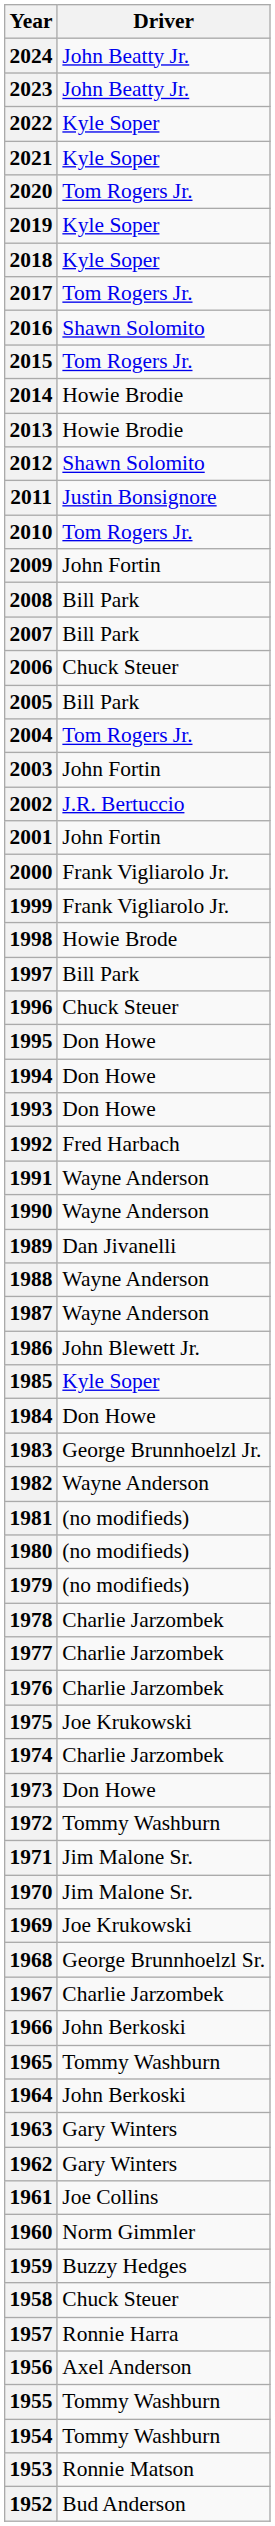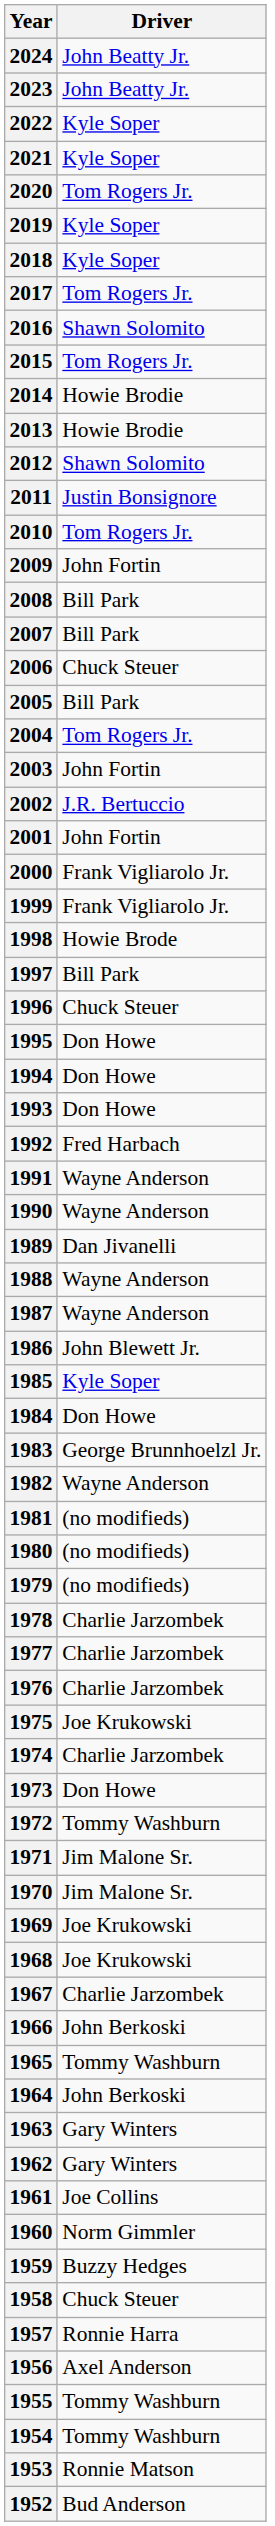 <table class="wikitable">
 <tr>
 <th>Year</th>
 <th>Driver</th>
 </tr>
 <tr>
 <th>2024</th>
 <td><a href='#'>John Beatty Jr.</a></td>
 </tr>
 <tr>
 <th>2023</th>
 <td><a href='#'>John Beatty Jr.</a></td>
 </tr>
 <tr>
 <th>2022</th>
 <td><a href='#'>Kyle Soper</a></td>
 </tr>
 <tr>
 <th>2021</th>
 <td><a href='#'>Kyle Soper</a></td>
 </tr>
 <tr>
 <th>2020</th>
 <td><a href='#'>Tom Rogers Jr.</a></td>
 </tr>
 <tr>
 <th>2019</th>
 <td><a href='#'>Kyle Soper</a></td>
 </tr>
 <tr>
 <th>2018</th>
 <td><a href='#'>Kyle Soper</a></td>
 </tr>
 <tr>
 <th>2017</th>
 <td><a href='#'>Tom Rogers Jr.</a></td>
 </tr>
 <tr>
 <th>2016</th>
 <td><a href='#'>Shawn Solomito</a></td>
 </tr>
 <tr>
 <th>2015</th>
 <td><a href='#'>Tom Rogers Jr.</a></td>
 </tr>
 <tr>
 <th>2014</th>
 <td>Howie Brodie</td>
 </tr>
 <tr>
 <th>2013</th>
 <td>Howie Brodie</td>
 </tr>
 <tr>
 <th>2012</th>
 <td><a href='#'>Shawn Solomito</a></td>
 </tr>
 <tr>
 <th>2011</th>
 <td><a href='#'>Justin Bonsignore</a></td>
 </tr>
 <tr>
 <th>2010</th>
 <td><a href='#'>Tom Rogers Jr.</a></td>
 </tr>
 <tr>
 <th>2009</th>
 <td>John Fortin</td>
 </tr>
 <tr>
 <th>2008</th>
 <td>Bill Park</td>
 </tr>
 <tr>
 <th>2007</th>
 <td>Bill Park</td>
 </tr>
 <tr>
 <th>2006</th>
 <td>Chuck Steuer</td>
 </tr>
 <tr>
 <th>2005</th>
 <td>Bill Park</td>
 </tr>
 <tr>
 <th>2004</th>
 <td><a href='#'>Tom Rogers Jr.</a></td>
 </tr>
 <tr>
 <th>2003</th>
 <td>John Fortin</td>
 </tr>
 <tr>
 <th>2002</th>
 <td><a href='#'>J.R. Bertuccio</a></td>
 </tr>
 <tr>
 <th>2001</th>
 <td>John Fortin</td>
 </tr>
 <tr>
 <th>2000</th>
 <td>Frank Vigliarolo Jr.</td>
 </tr>
 <tr>
 <th>1999</th>
 <td>Frank Vigliarolo Jr.</td>
 </tr>
 <tr>
 <th>1998</th>
 <td>Howie Brode</td>
 </tr>
 <tr>
 <th>1997</th>
 <td>Bill Park</td>
 </tr>
 <tr>
 <th>1996</th>
 <td>Chuck Steuer</td>
 </tr>
 <tr>
 <th>1995</th>
 <td>Don Howe</td>
 </tr>
 <tr>
 <th>1994</th>
 <td>Don Howe</td>
 </tr>
 <tr>
 <th>1993</th>
 <td>Don Howe</td>
 </tr>
 <tr>
 <th>1992</th>
 <td>Fred Harbach</td>
 </tr>
 <tr>
 <th>1991</th>
 <td>Wayne Anderson</td>
 </tr>
 <tr>
 <th>1990</th>
 <td>Wayne Anderson</td>
 </tr>
 <tr>
 <th>1989</th>
 <td>Dan Jivanelli</td>
 </tr>
 <tr>
 <th>1988</th>
 <td>Wayne Anderson</td>
 </tr>
 <tr>
 <th>1987</th>
 <td>Wayne Anderson</td>
 </tr>
 <tr>
 <th>1986</th>
 <td>John Blewett Jr.</td>
 </tr>
 <tr>
 <th>1985</th>
 <td><a href='#'>Kyle Soper</a></td>
 </tr>
 <tr>
 <th>1984</th>
 <td>Don Howe</td>
 </tr>
 <tr>
 <th>1983</th>
 <td>George Brunnhoelzl Jr.</td>
 </tr>
 <tr>
 <th>1982</th>
 <td>Wayne Anderson</td>
 </tr>
 <tr>
 <th>1981</th>
 <td>(no modifieds)</td>
 </tr>
 <tr>
 <th>1980</th>
 <td>(no modifieds)</td>
 </tr>
 <tr>
 <th>1979</th>
 <td>(no modifieds)</td>
 </tr>
 <tr>
 <th>1978</th>
 <td>Charlie Jarzombek</td>
 </tr>
 <tr>
 <th>1977</th>
 <td>Charlie Jarzombek</td>
 </tr>
 <tr>
 <th>1976</th>
 <td>Charlie Jarzombek</td>
 </tr>
 <tr>
 <th>1975</th>
 <td>Joe Krukowski</td>
 </tr>
 <tr>
 <th>1974</th>
 <td>Charlie Jarzombek</td>
 </tr>
 <tr>
 <th>1973</th>
 <td>Don Howe</td>
 </tr>
 <tr>
 <th>1972</th>
 <td>Tommy Washburn</td>
 </tr>
 <tr>
 <th>1971</th>
 <td>Jim Malone Sr.</td>
 </tr>
 <tr>
 <th>1970</th>
 <td>Jim Malone Sr.</td>
 </tr>
 <tr>
 <th>1969</th>
 <td>Joe Krukowski</td>
 </tr>
 <tr>
 <th>1968</th>
-<td>George Brunnhoelzl Sr.</td>
+<td>Joe Krukowski</td>
 </tr>
 <tr>
 <th>1967</th>
 <td>Charlie Jarzombek</td>
 </tr>
 <tr>
 <th>1966</th>
 <td>John Berkoski</td>
 </tr>
 <tr>
 <th>1965</th>
 <td>Tommy Washburn</td>
 </tr>
 <tr>
 <th>1964</th>
 <td>John Berkoski</td>
 </tr>
 <tr>
 <th>1963</th>
 <td>Gary Winters</td>
 </tr>
 <tr>
 <th>1962</th>
 <td>Gary Winters</td>
 </tr>
 <tr>
 <th>1961</th>
 <td>Joe Collins</td>
 </tr>
 <tr>
 <th>1960</th>
 <td>Norm Gimmler</td>
 </tr>
 <tr>
 <th>1959</th>
 <td>Buzzy Hedges</td>
 </tr>
 <tr>
 <th>1958</th>
 <td>Chuck Steuer</td>
 </tr>
 <tr>
 <th>1957</th>
 <td>Ronnie Harra</td>
 </tr>
 <tr>
 <th>1956</th>
 <td>Axel Anderson</td>
 </tr>
 <tr>
 <th>1955</th>
 <td>Tommy Washburn</td>
 </tr>
 <tr>
 <th>1954</th>
 <td>Tommy Washburn</td>
 </tr>
 <tr>
 <th>1953</th>
 <td>Ronnie Matson</td>
 </tr>
 <tr>
 <th>1952</th>
 <td>Bud Anderson</td>
 </tr>
 </table>
